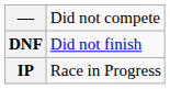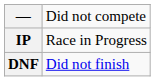 <table class="wikitable">
 <tr>
 <th scope="row">—</th>
 <td>Did not compete</td>
 </tr>
 <tr>
+<th scope="row">IP</th>
+<td>Race in Progress</td>
+</tr>
+<tr>
 <th scope="row">DNF</th>
 <td><a href='#'>Did not finish</a></td>
 </tr>
-<tr>
-<th scope="row">IP</th>
-<td>Race in Progress</td>
-</tr>
 </table>
